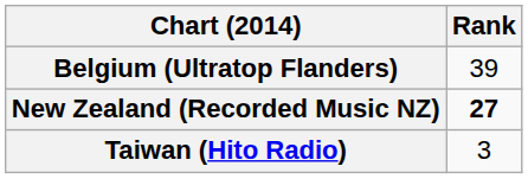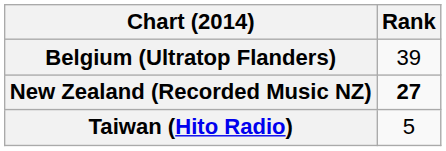 <table class="wikitable plainrowheaders">
 <tr>
 <th scope="col">Chart (2014)</th>
 <th scope="col">Rank</th>
 </tr>
 <tr>
 <th scope="row">Belgium (Ultratop Flanders)</th>
 <td style="text-align:center;">39</td>
 </tr>
 <tr>
 <th scope="row">New Zealand (Recorded Music NZ)</th>
 <td style="text-align:center;"><strong>27</strong></td>
 </tr>
 <tr>
 <th scope="row">Taiwan (<a href='#'>Hito Radio</a>)</th>
-<td style="text-align:center;">3</td>
+<td style="text-align:center;">5</td>
 </tr>
 </table>
